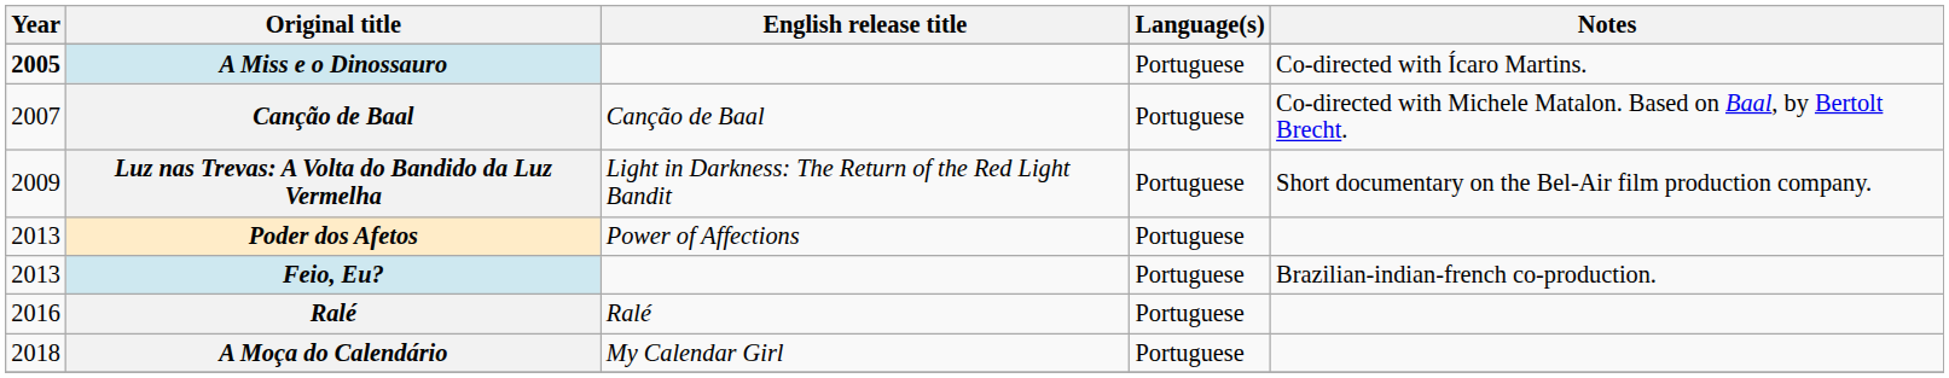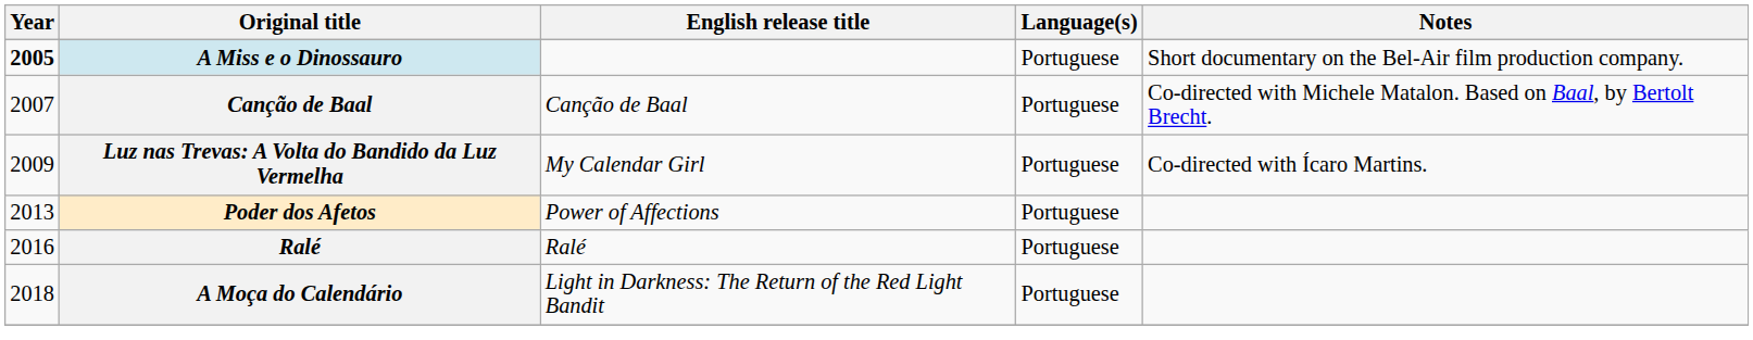 <table class="wikitable plainrowheaders sortable" style="width:100%;">
 <tr>
 <th scope="col">Year</th>
 <th scope="col">Original title</th>
 <th scope="col">English release title</th>
 <th scope="col">Language(s)</th>
 <th scope="col">Notes</th>
 </tr>
 <tr>
 </tr>
 <tr>
 <td style="text-align:center;"><strong>2005</strong></td>
 <th scope="row" style="background-color:#CEE8F0;"><em>A Miss e o Dinossauro</em> </th>
 <td></td>
 <td>Portuguese</td>
-<td>Co-directed with Ícaro Martins.</td>
+<td>Short documentary on the Bel-Air film production company.</td>
 </tr>
 <tr>
 <td style="text-align:center;">2007</td>
 <th scope="row"><em>Canção de Baal</em></th>
 <td><em>Canção de Baal</em></td>
 <td>Portuguese</td>
 <td>Co-directed with Michele Matalon. Based on <em><a href='#'>Baal</a></em>, by <a href='#'>Bertolt Brecht</a>.</td>
 </tr>
 <tr>
 <td style="text-align:center;">2009</td>
 <th scope="row"><em>Luz nas Trevas: A Volta do Bandido da Luz Vermelha</em></th>
-<td><em>Light in Darkness: The Return of the Red Light Bandit</em></td>
+<td><em>My Calendar Girl</em></td>
 <td>Portuguese</td>
-<td>Short documentary on the Bel-Air film production company.</td>
+<td>Co-directed with Ícaro Martins.</td>
 </tr>
 <tr>
 <td style="text-align:center;">2013</td>
 <th scope="row" style="background-color:#FFECC8;"><em>Poder dos Afetos</em> </th>
 <td><em>Power of Affections</em></td>
 <td>Portuguese</td>
 <td></td>
-</tr>
-<tr>
-<td style="text-align:center;">2013</td>
-<th scope="row" style="background-color:#CEE8F0;"><em>Feio, Eu?</em> </th>
-<td></td>
-<td>Portuguese</td>
-<td>Brazilian-indian-french co-production.</td>
 </tr>
 <tr>
 <td style="text-align:center;">2016</td>
 <th scope="row"><em>Ralé</em></th>
 <td><em>Ralé</em></td>
 <td>Portuguese</td>
 <td></td>
 </tr>
 <tr>
 <td style="text-align:center;">2018</td>
 <th scope="row"><em>A Moça do Calendário</em></th>
-<td><em>My Calendar Girl</em></td>
+<td><em>Light in Darkness: The Return of the Red Light Bandit</em></td>
 <td>Portuguese</td>
 <td></td>
 </tr>
 <tr>
 </tr>
 </table>
